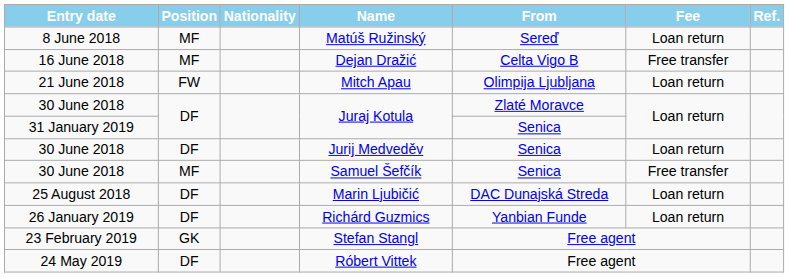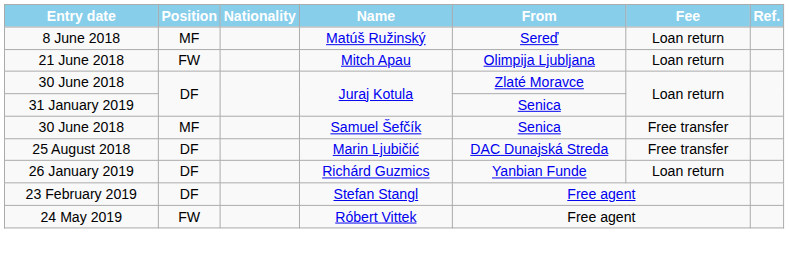 <table class="wikitable"  style="text-align:center; font-size:90%; ">
 <tr>
 <th style="background:#87CEEB; color:#FFFFFF; width:150px;">Entry date</th>
 <th style="background:#87CEEB; color:#FFFFFF; width:50px;">Position</th>
 <th style="background:#87CEEB; color:#FFFFFF; width:50px;">Nationality</th>
 <th style="background:#87CEEB; color:#FFFFFF; width:150px;">Name</th>
 <th style="background:#87CEEB; color:#FFFFFF; width:170px;">From</th>
 <th style="background:#87CEEB; color:#FFFFFF; width:120px;">Fee</th>
 <th style="background:#87CEEB; color:#FFFFFF; width:25px;">Ref.</th>
 </tr>
 <tr>
 <td>8 June 2018</td>
 <td>MF</td>
 <td></td>
 <td><a href='#'>Matúš Ružinský</a></td>
 <td> <a href='#'>Sereď</a></td>
 <td>Loan return</td>
-<td></td>
-</tr>
-<tr>
-<td>16 June 2018</td>
-<td>MF</td>
-<td></td>
-<td><a href='#'>Dejan Dražić</a></td>
-<td> <a href='#'>Celta Vigo B</a></td>
-<td>Free transfer</td>
 <td></td>
 </tr>
 <tr>
 <td>21 June 2018</td>
 <td>FW</td>
 <td></td>
 <td><a href='#'>Mitch Apau</a></td>
 <td> <a href='#'>Olimpija Ljubljana</a></td>
 <td>Loan return</td>
 <td></td>
 </tr>
 <tr>
 <td>30 June 2018</td>
 <td rowspan="2">DF</td>
 <td rowspan="2"></td>
 <td rowspan="2"><a href='#'>Juraj Kotula</a></td>
 <td> <a href='#'>Zlaté Moravce</a></td>
 <td rowspan="2">Loan return</td>
 <td rowspan="2"></td>
 </tr>
 <tr>
 <td>31 January 2019</td>
 <td> <a href='#'>Senica</a></td>
 </tr>
 <tr>
 <td>30 June 2018</td>
-<td>DF</td>
-<td></td>
-<td><a href='#'>Jurij Medveděv</a></td>
-<td> <a href='#'>Senica</a></td>
-<td>Loan return</td>
-<td></td>
-</tr>
-<tr>
-<td>30 June 2018</td>
 <td>MF</td>
 <td></td>
 <td><a href='#'>Samuel Šefčík</a></td>
 <td> <a href='#'>Senica</a></td>
 <td>Free transfer</td>
 <td></td>
 </tr>
 <tr>
 <td>25 August 2018</td>
 <td>DF</td>
 <td></td>
 <td><a href='#'>Marin Ljubičić</a></td>
 <td> <a href='#'>DAC Dunajská Streda</a></td>
-<td>Loan return</td>
+<td>Free transfer</td>
 <td></td>
 </tr>
 <tr>
 <td>26 January 2019</td>
 <td>DF</td>
 <td></td>
 <td><a href='#'>Richárd Guzmics</a></td>
 <td> <a href='#'>Yanbian Funde</a></td>
 <td>Loan return</td>
 <td></td>
 </tr>
 <tr>
 <td>23 February 2019</td>
-<td>GK</td>
+<td>DF</td>
 <td></td>
 <td><a href='#'>Stefan Stangl</a></td>
 <td colspan="2"><a href='#'>Free agent</a></td>
 <td></td>
 </tr>
 <tr>
 <td>24 May 2019</td>
-<td>DF</td>
+<td>FW</td>
 <td></td>
 <td><a href='#'>Róbert Vittek</a></td>
 <td colspan="2">Free agent</td>
 <td></td>
 </tr>
 </table>
